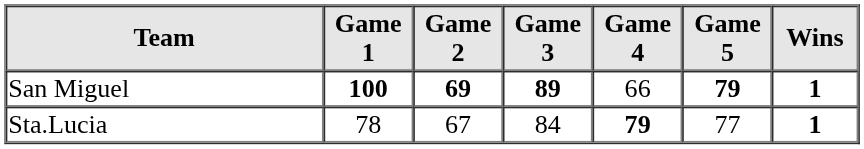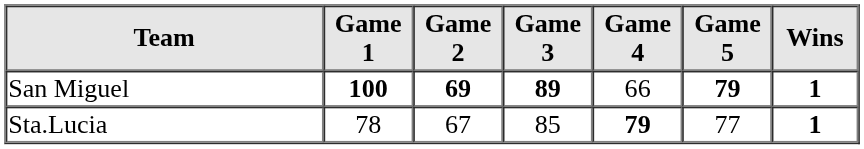 <table border=1 cellspacing=0 width=525 align=center>
 <tr style="text-align:center; background-color:#e6e6e6;">
 <th align=center width=30%>Team</th>
 <th width=8%>Game 1</th>
 <th width=8%>Game 2</th>
 <th width=8%>Game 3</th>
 <th width=8%>Game 4</th>
 <th width=8%>Game 5</th>
 <th width=8%>Wins</th>
 </tr>
 <tr style="text-align:center;">
 <td align=left>San Miguel</td>
 <td><strong>100</strong></td>
 <td><strong>69</strong></td>
 <td><strong>89</strong></td>
 <td>66</td>
 <td><strong>79</strong></td>
 <td><strong>1</strong></td>
 </tr>
 <tr style="text-align:center;">
 <td align=left>Sta.Lucia</td>
 <td>78</td>
 <td>67</td>
-<td>84</td>
+<td>85</td>
 <td><strong>79</strong></td>
 <td>77</td>
 <td><strong>1</strong></td>
 </tr>
 <tr style="text-align:center; font-size: 85%; background-color:#e6e6e6;">
 </tr>
 </table>
